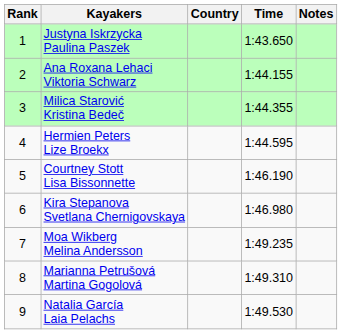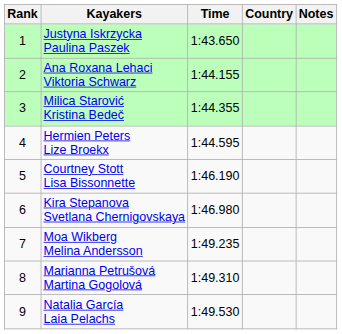 <table class="wikitable" style="text-align:center">
 <tr>
 <th>Rank</th>
 <th>Kayakers</th>
+<th>Time</th>
 <th>Country</th>
-<th>Time</th>
 <th>Notes</th>
 </tr>
 <tr bgcolor=bbffbb>
 <td>1</td>
 <td align="left"><a href='#'>Justyna Iskrzycka</a><br><a href='#'>Paulina Paszek</a></td>
+<td>1:43.650</td>
 <td align="left"></td>
-<td>1:43.650</td>
 <td></td>
 </tr>
 <tr bgcolor=bbffbb>
 <td>2</td>
 <td align="left"><a href='#'>Ana Roxana Lehaci</a><br><a href='#'>Viktoria Schwarz</a></td>
+<td>1:44.155</td>
 <td align="left"></td>
-<td>1:44.155</td>
 <td></td>
 </tr>
 <tr bgcolor=bbffbb>
 <td>3</td>
 <td align="left"><a href='#'>Milica Starović</a><br><a href='#'>Kristina Bedeč</a></td>
+<td>1:44.355</td>
 <td align="left"></td>
-<td>1:44.355</td>
 <td></td>
 </tr>
 <tr>
 <td>4</td>
 <td align="left"><a href='#'>Hermien Peters</a><br><a href='#'>Lize Broekx</a></td>
+<td>1:44.595</td>
 <td align="left"></td>
-<td>1:44.595</td>
 <td></td>
 </tr>
 <tr>
 <td>5</td>
 <td align="left"><a href='#'>Courtney Stott</a><br><a href='#'>Lisa Bissonnette</a></td>
+<td>1:46.190</td>
 <td align="left"></td>
-<td>1:46.190</td>
 <td></td>
 </tr>
 <tr>
 <td>6</td>
 <td align="left"><a href='#'>Kira Stepanova</a><br><a href='#'>Svetlana Chernigovskaya</a></td>
+<td>1:46.980</td>
 <td align="left"></td>
-<td>1:46.980</td>
 <td></td>
 </tr>
 <tr>
 <td>7</td>
 <td align="left"><a href='#'>Moa Wikberg</a><br><a href='#'>Melina Andersson</a></td>
+<td>1:49.235</td>
 <td align="left"></td>
-<td>1:49.235</td>
 <td></td>
 </tr>
 <tr>
 <td>8</td>
 <td align="left"><a href='#'>Marianna Petrušová</a><br><a href='#'>Martina Gogolová</a></td>
+<td>1:49.310</td>
 <td align="left"></td>
-<td>1:49.310</td>
 <td></td>
 </tr>
 <tr>
 <td>9</td>
 <td align="left"><a href='#'>Natalia García</a><br><a href='#'>Laia Pelachs</a></td>
+<td>1:49.530</td>
 <td align="left"></td>
-<td>1:49.530</td>
 <td></td>
 </tr>
 </table>
